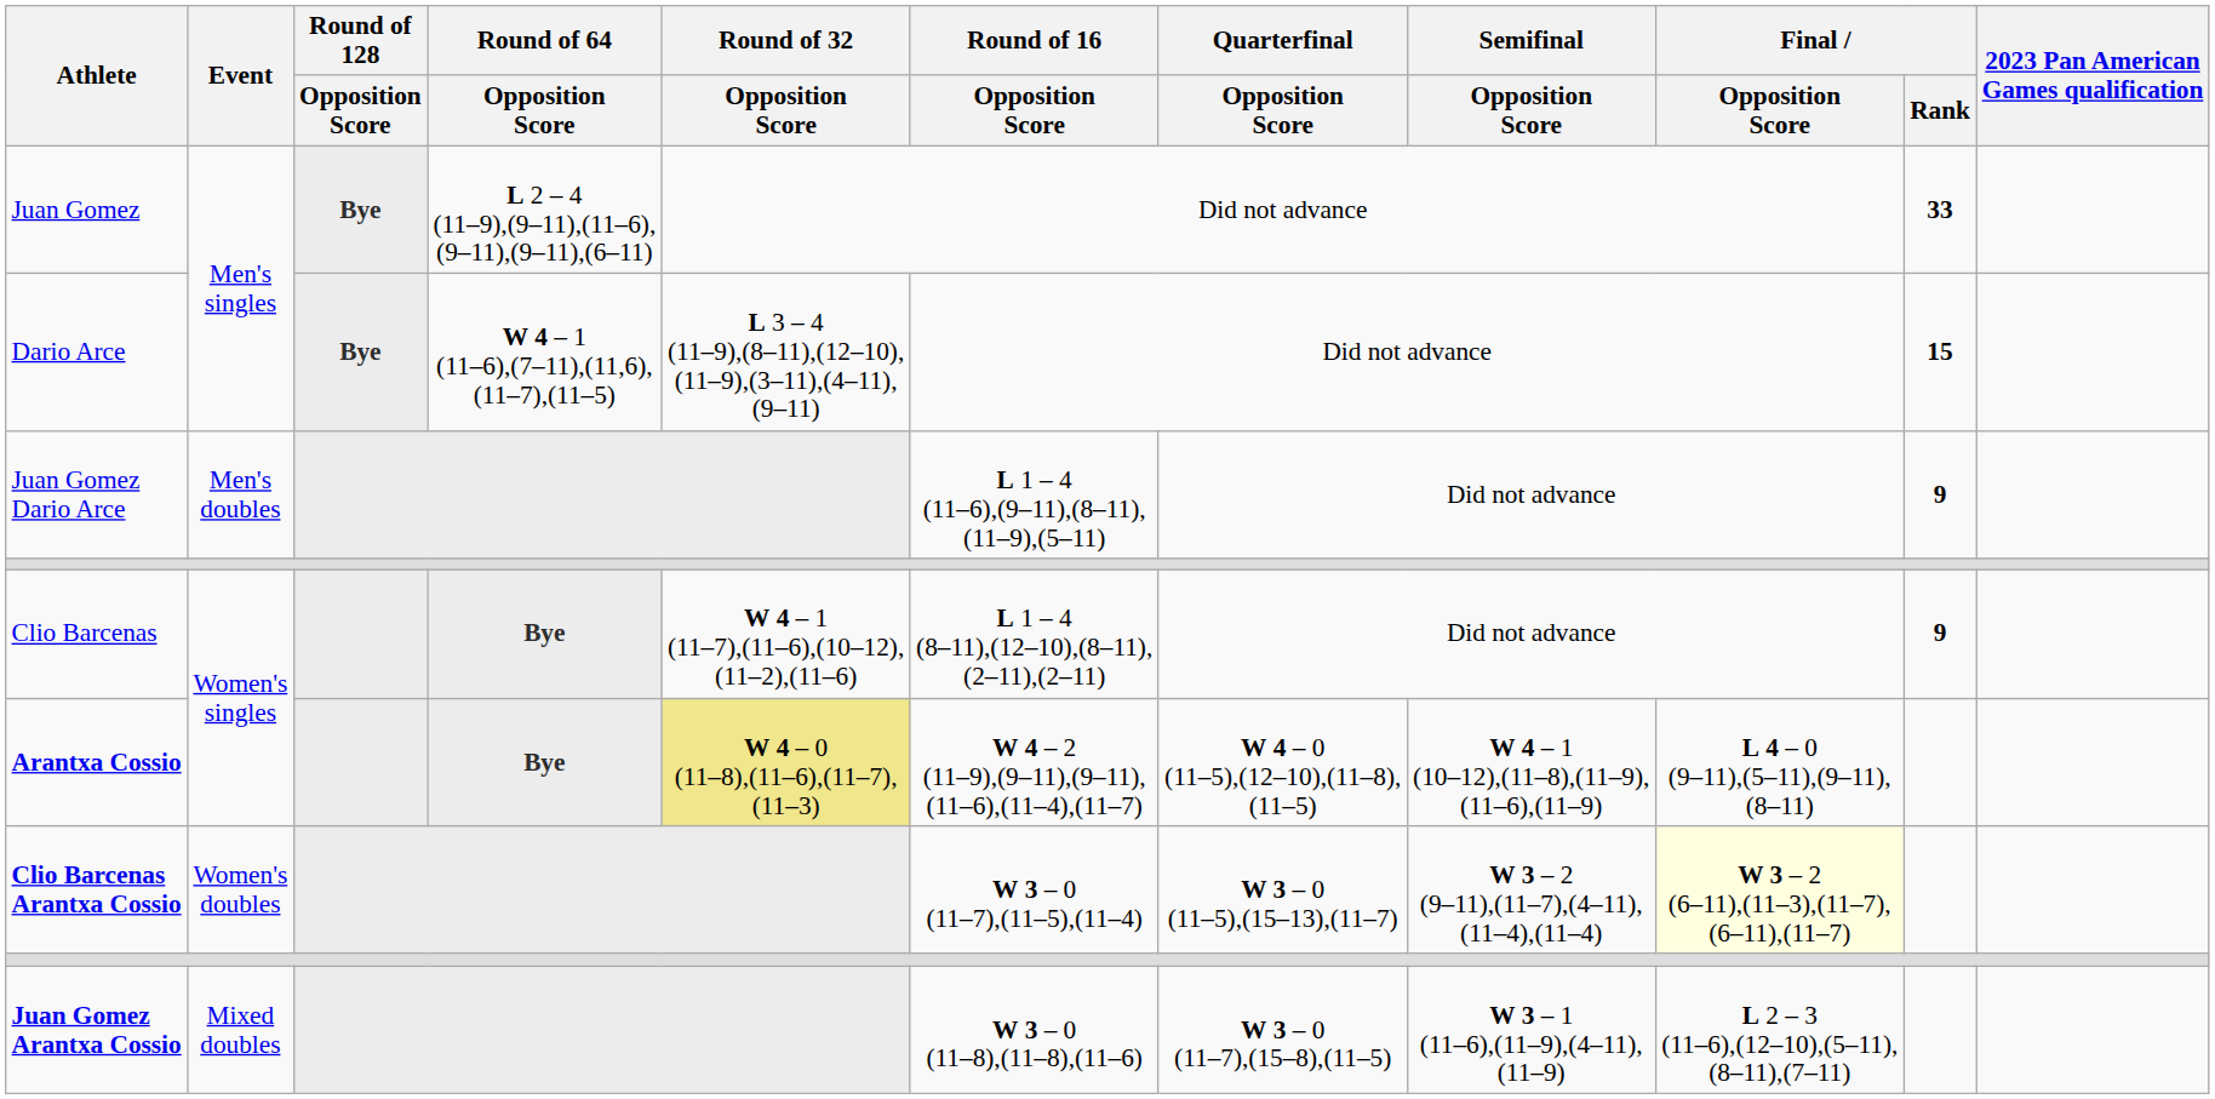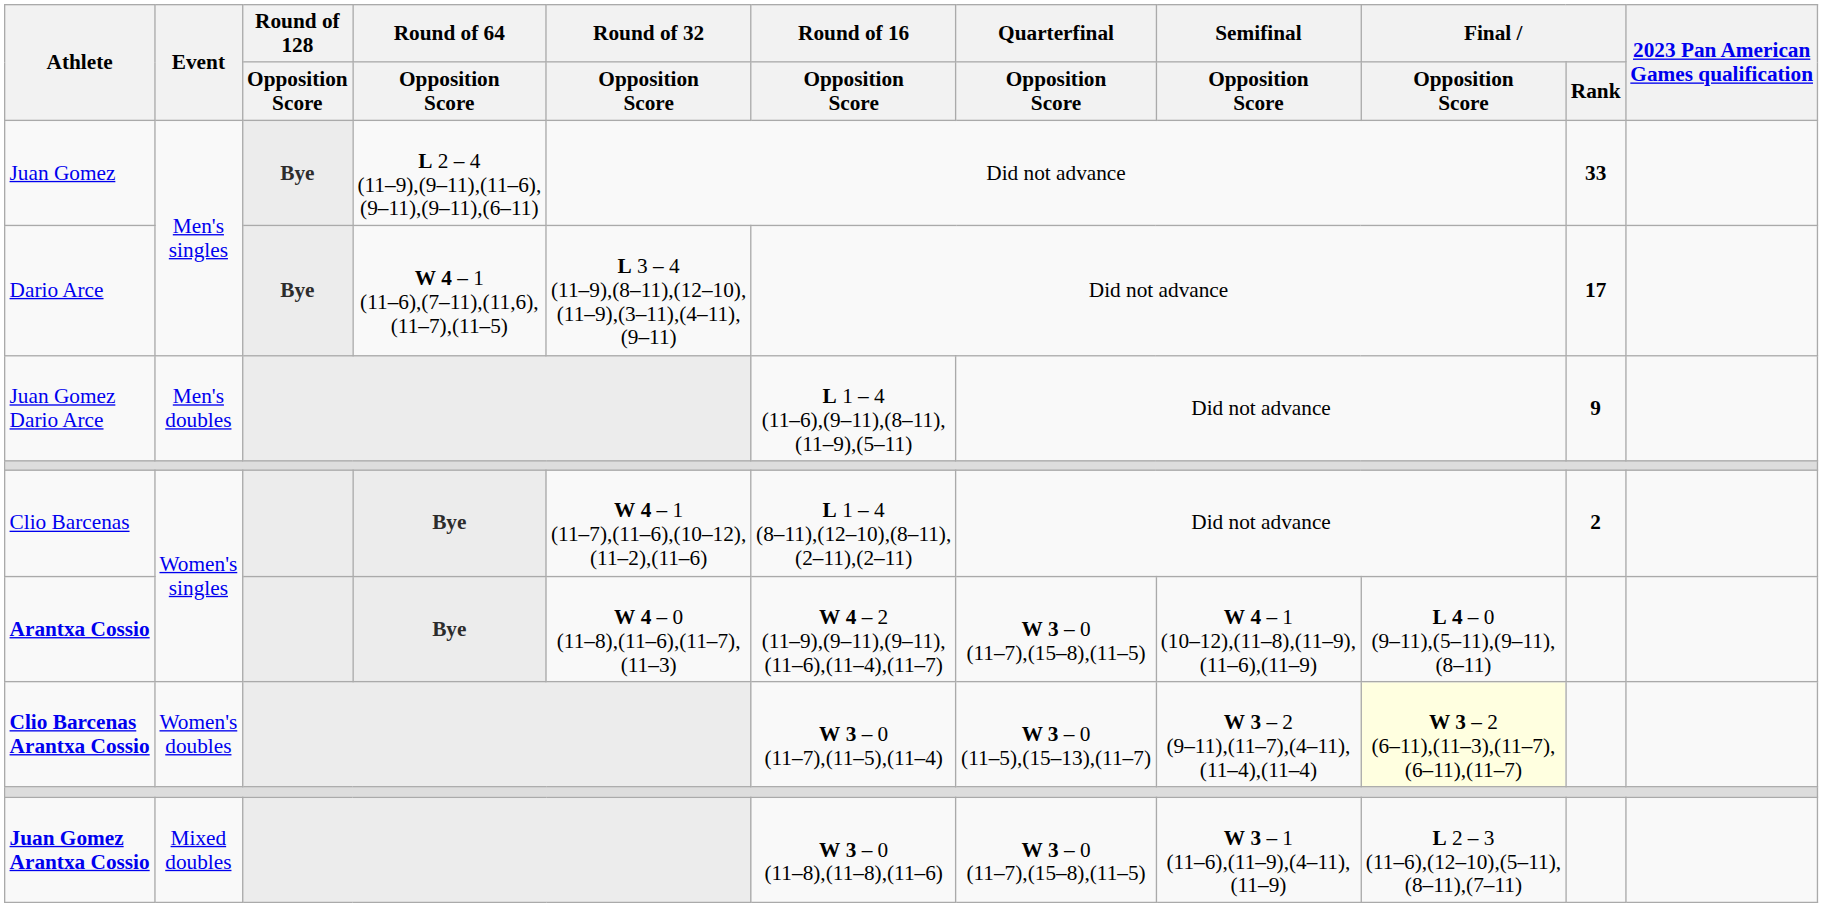 <table class="wikitable">
 <tr>
 <th rowspan="2">Athlete</th>
 <th rowspan="2">Event</th>
 <th>Round of 128</th>
 <th>Round of 64</th>
 <th>Round of 32</th>
 <th>Round of 16</th>
 <th>Quarterfinal</th>
 <th>Semifinal</th>
 <th colspan="2">Final / </th>
 <th style="white-space: nowrap;" rowspan="2"><a href='#'>2023 Pan American <br> Games qualification</a></th>
 </tr>
 <tr align="center">
 <th>Opposition<br>Score</th>
 <th>Opposition<br>Score</th>
 <th>Opposition<br>Score</th>
 <th>Opposition<br>Score</th>
 <th>Opposition<br>Score</th>
 <th>Opposition<br>Score</th>
 <th>Opposition<br>Score</th>
 <th>Rank</th>
 </tr>
 <tr align="center">
 <td style="white-space: nowrap;" align="left"><a href='#'>Juan Gomez</a></td>
 <td rowspan="2"><a href='#'>Men's singles</a></td>
 <td data-sort-value="" style="background: #ececec; color: #2C2C2C; vertical-align: middle; text-align: center; " class="table-na"><strong>Bye</strong></td>
 <td style="white-space: nowrap;"><br><strong>L</strong> 2 – 4<br>(11–9),(9–11),(11–6),<br>(9–11),(9–11),(6–11)</td>
 <td colspan="5" style="white-space: nowrap;">Did not advance</td>
 <td><strong>33</strong></td>
 <td></td>
 </tr>
 <tr align="center">
 <td style="white-space: nowrap;" align="left"><a href='#'>Dario Arce</a></td>
 <td data-sort-value="" style="background: #ececec; color: #2C2C2C; vertical-align: middle; text-align: center; " class="table-na"><strong>Bye</strong></td>
 <td style="white-space: nowrap;"><br><strong>W</strong> <strong>4</strong> – 1<br>(11–6),(7–11),(11,6),<br>(11–7),(11–5)</td>
 <td style="white-space: nowrap;"><br><strong>L</strong> 3 – 4<br>(11–9),(8–11),(12–10),<br>(11–9),(3–11),(4–11),<br>(9–11)</td>
 <td colspan="4" data-sort-value="" style="vertical-align:middle; text-align:center" class="table-na">Did not advance</td>
-<td><strong>15</strong></td>
+<td><strong>17</strong></td>
 <td></td>
 </tr>
 <tr align="center">
 <td style="white-space: nowrap;" align="left"><a href='#'>Juan Gomez</a><br><a href='#'>Dario Arce</a></td>
 <td><a href='#'>Men's doubles</a></td>
 <td style="background: #ECECEC; vertical-align: middle; text-align: center; " class="table-cast" colspan="3"></td>
 <td><br><strong>L</strong> 1 – 4<br>(11–6),(9–11),(8–11),<br>(11–9),(5–11)</td>
 <td colspan="3">Did not advance</td>
 <td><strong>9</strong></td>
 <td></td>
 </tr>
 <tr bgcolor="#ddd">
 <td colspan="11"></td>
 </tr>
 <tr align="center">
 <td style="white-space: nowrap;" align="left"><a href='#'>Clio Barcenas</a></td>
 <td rowspan="2"><a href='#'>Women's singles</a></td>
 <td style="background: #ECECEC; vertical-align: middle; text-align: center; " class="table-cast"></td>
 <td data-sort-value="" style="background: #ececec; color: #2C2C2C; vertical-align: middle; text-align: center; " class="table-na"><strong>Bye</strong></td>
 <td style="white-space: nowrap;"><br><strong>W</strong> <strong>4</strong> – 1<br>(11–7),(11–6),(10–12),<br>(11–2),(11–6)</td>
 <td style="white-space: nowrap;"><br><strong>L</strong> 1 – 4<br>(8–11),(12–10),(8–11),<br>(2–11),(2–11)</td>
 <td colspan="3">Did not advance</td>
-<td><strong>9</strong></td>
+<td><strong>2</strong></td>
 <td></td>
 </tr>
 <tr align="center">
 <td style="white-space: nowrap;" align="left"><strong><a href='#'>Arantxa Cossio</a></strong></td>
 <td style="background: #ECECEC; vertical-align: middle; text-align: center; " class="table-cast"></td>
 <td data-sort-value="" style="background: #ececec; color: #2C2C2C; vertical-align: middle; text-align: center; " class="table-na"><strong>Bye</strong></td>
-<td style="background: khaki; white-space: nowrap;"><br><strong>W</strong> <strong>4</strong> – 0<br>(11–8),(11–6),(11–7),<br>(11–3)</td>
+<td style="white-space: nowrap;"><br><strong>W</strong> <strong>4</strong> – 0<br>(11–8),(11–6),(11–7),<br>(11–3)</td>
 <td style="white-space: nowrap;"><br><strong>W</strong> <strong>4</strong> – 2<br>(11–9),(9–11),(9–11),<br>(11–6),(11–4),(11–7)</td>
-<td style="white-space: nowrap;"><br><strong>W</strong> <strong>4</strong> – 0<br>(11–5),(12–10),(11–8),<br>(11–5)</td>
+<td><br><strong>W</strong> <strong>3</strong> – 0<br>(11–7),(15–8),(11–5)</td>
 <td style="white-space: nowrap;"><br><strong>W</strong> <strong>4</strong> – 1<br>(10–12),(11–8),(11–9),<br>(11–6),(11–9)</td>
 <td style="white-space: nowrap;"><br><strong>L</strong> <strong>4</strong> – 0<br>(9–11),(5–11),(9–11),<br>(8–11)</td>
 <td style="white-space: nowrap;"></td>
 <td></td>
 </tr>
 <tr align="center">
 <td style="white-space: nowrap;" align="left"><strong><a href='#'>Clio Barcenas</a><br><a href='#'>Arantxa Cossio</a></strong></td>
 <td><a href='#'>Women's doubles</a></td>
 <td style="background: #ECECEC; vertical-align: middle; text-align: center; " class="table-cast" colspan="3"></td>
 <td style="white-space: nowrap;"><br><strong>W</strong> <strong>3</strong> – 0<br>(11–7),(11–5),(11–4)</td>
 <td style="white-space: nowrap;"><br><strong>W 3</strong> – 0<br>(11–5),(15–13),(11–7)</td>
 <td style="white-space: nowrap;"><br><strong>W</strong> <strong>3</strong> – 2<br>(9–11),(11–7),(4–11),<br>(11–4),(11–4)</td>
 <td style="background: lightyellow; white-space: nowrap;"><br><strong>W 3</strong> – 2<br>(6–11),(11–3),(11–7),<br>(6–11),(11–7)</td>
 <td></td>
 <td></td>
 </tr>
 <tr bgcolor="#ddd">
 <td colspan="11"></td>
 </tr>
 <tr align="center">
 <td style="white-space: nowrap;" align="left"><strong><a href='#'>Juan Gomez</a><br><a href='#'>Arantxa Cossio</a></strong></td>
 <td><a href='#'>Mixed doubles</a></td>
 <td style="background: #ECECEC; vertical-align: middle; text-align: center; " class="table-cast" colspan="3"></td>
 <td><br><strong>W</strong> <strong>3</strong> – 0<br>(11–8),(11–8),(11–6)</td>
 <td><br><strong>W</strong> <strong>3</strong> – 0<br>(11–7),(15–8),(11–5)</td>
 <td style="white-space: nowrap;"><br><strong>W</strong> <strong>3</strong> – 1<br>(11–6),(11–9),(4–11),<br>(11–9)</td>
 <td style="white-space: nowrap;"><br><strong>L</strong> 2 – 3<br>(11–6),(12–10),(5–11),<br>(8–11),(7–11)</td>
 <td></td>
 <td></td>
 </tr>
 </table>
